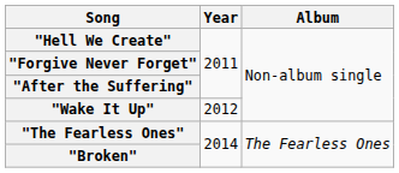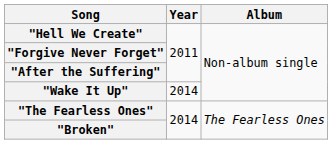 <table class="wikitable">
 <tr>
 <th>Song</th>
 <th>Year</th>
 <th>Album</th>
 </tr>
 <tr>
 <th>"Hell We Create"</th>
 <td rowspan=3>2011</td>
 <td rowspan=4>Non-album single</td>
 </tr>
 <tr>
 <th>"Forgive Never Forget"</th>
 </tr>
 <tr>
 <th>"After the Suffering"</th>
 </tr>
 <tr>
 <th>"Wake It Up"</th>
-<td rowspan=1>2012</td>
+<td rowspan=1>2014</td>
 </tr>
 <tr>
 <th>"The Fearless Ones"</th>
 <td rowspan=2>2014</td>
 <td rowspan=2><em>The Fearless Ones</em></td>
 </tr>
 <tr>
 <th>"Broken"</th>
 </tr>
 </table>
